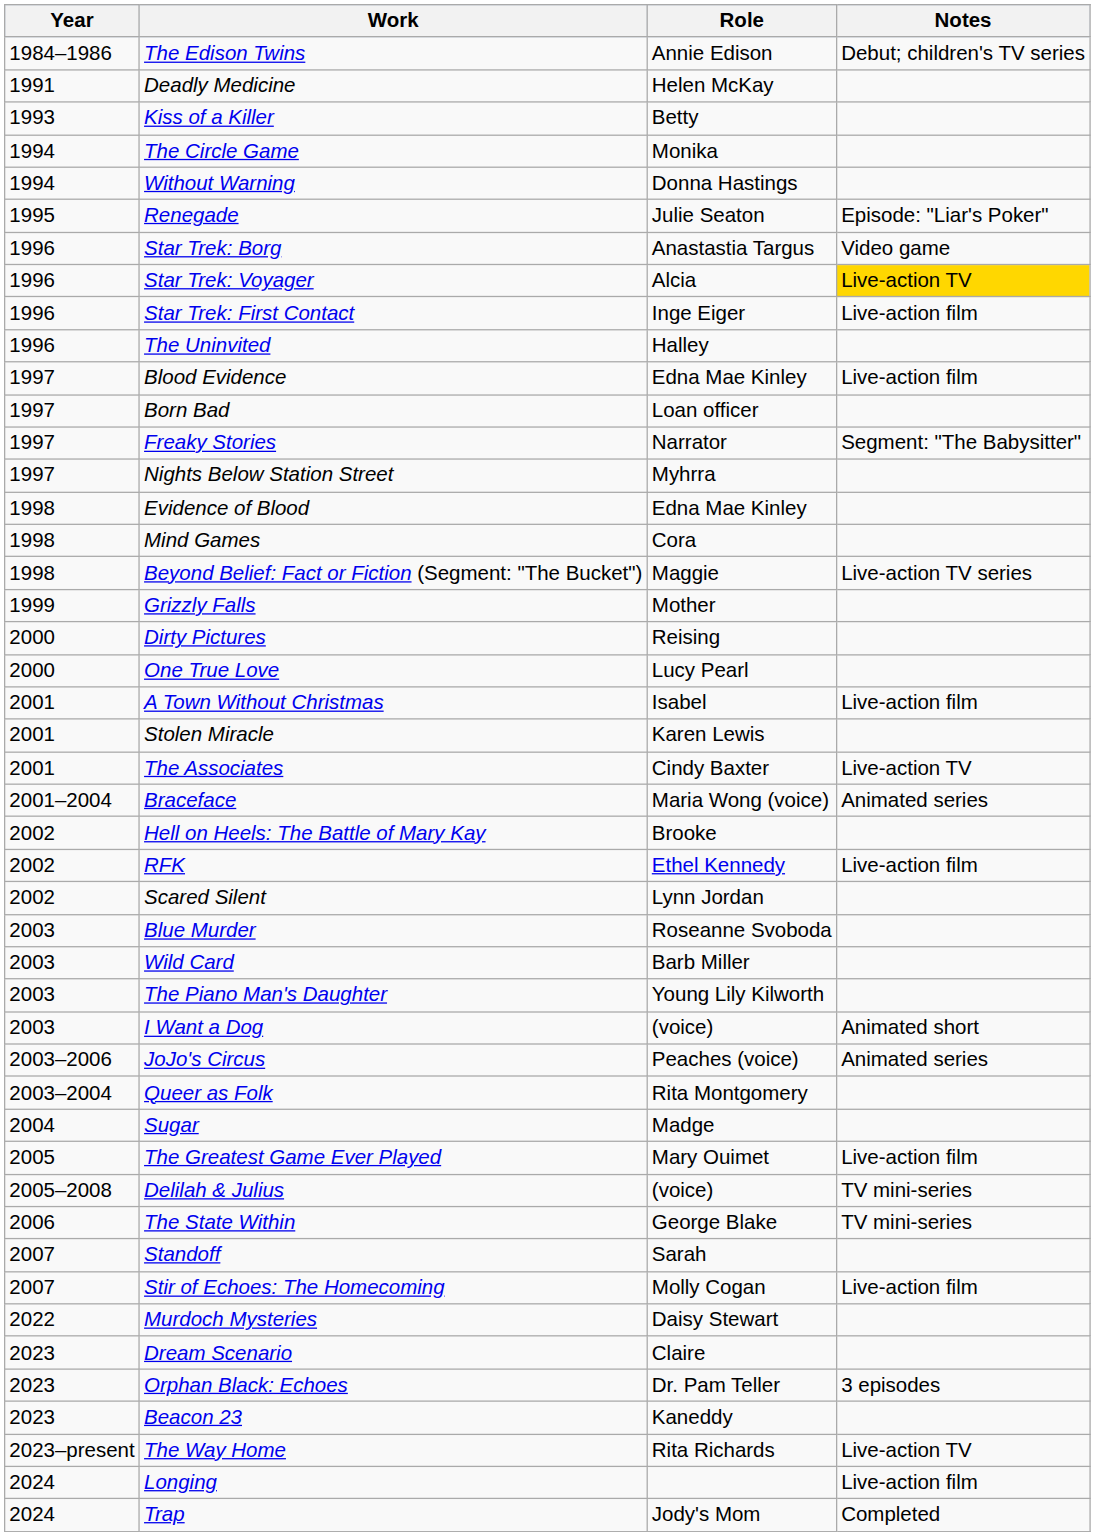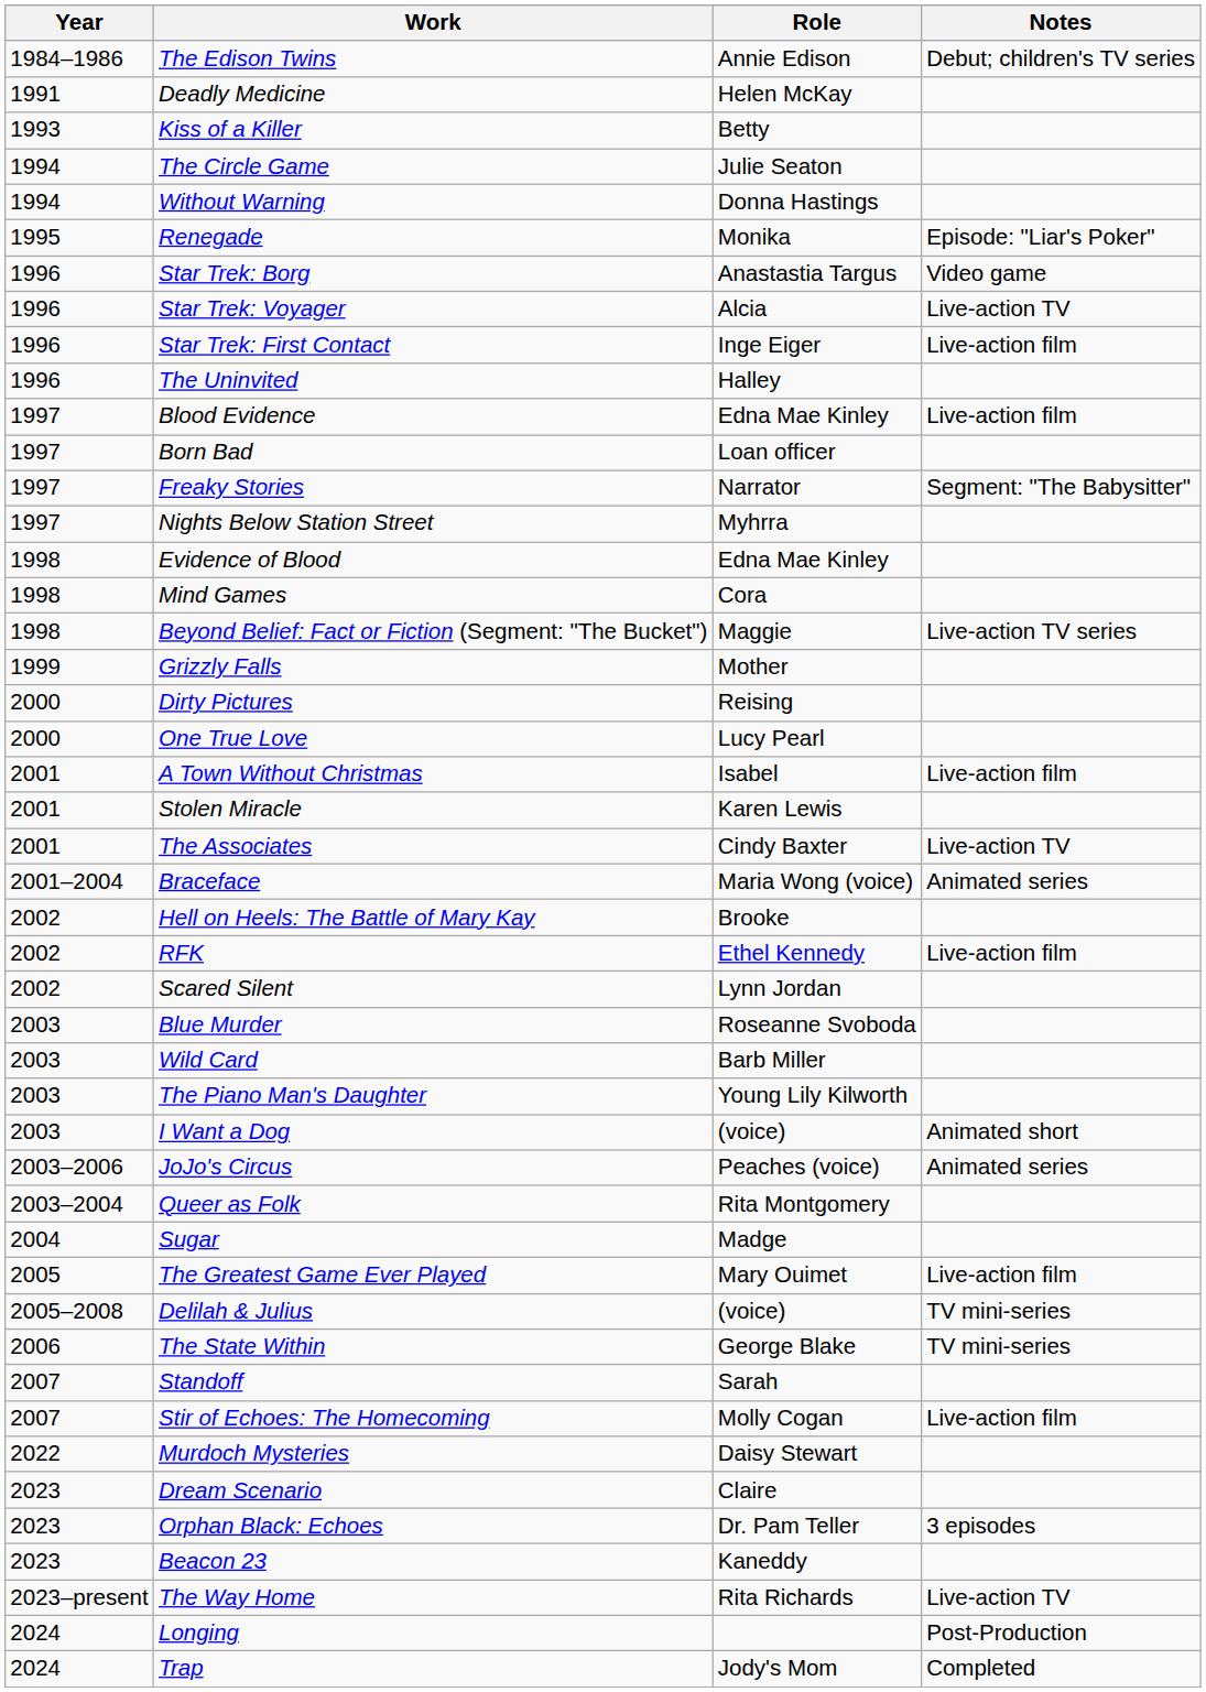 <table class="wikitable sortable" style="margin:1em 0;">
 <tr style="background:#b0c4de;">
 <th>Year</th>
 <th>Work</th>
 <th>Role</th>
 <th class="unsortable">Notes</th>
 </tr>
 <tr>
 <td>1984–1986</td>
 <td data-sort-value="Edison Twins, The"><em><a href='#'>The Edison Twins</a></em></td>
 <td>Annie Edison</td>
 <td>Debut; children's TV series</td>
 </tr>
 <tr>
 <td>1991</td>
 <td><em>Deadly Medicine</em></td>
 <td>Helen McKay</td>
 <td></td>
 </tr>
 <tr>
 <td>1993</td>
 <td><em><a href='#'>Kiss of a Killer</a></em></td>
 <td>Betty</td>
 <td></td>
 </tr>
 <tr>
 <td>1994</td>
 <td data-sort-value="Circle Game, The"><em><a href='#'>The Circle Game</a></em></td>
-<td>Monika</td>
+<td>Julie Seaton</td>
 <td></td>
 </tr>
 <tr>
 <td>1994</td>
 <td><em><a href='#'>Without Warning</a></em></td>
 <td>Donna Hastings</td>
 <td></td>
 </tr>
 <tr>
 <td>1995</td>
 <td><em><a href='#'>Renegade</a></em></td>
-<td>Julie Seaton</td>
+<td>Monika</td>
 <td>Episode: "Liar's Poker"</td>
 </tr>
 <tr>
 <td>1996</td>
 <td><em><a href='#'>Star Trek: Borg</a></em></td>
 <td>Anastastia Targus</td>
 <td>Video game</td>
 </tr>
 <tr>
 <td>1996</td>
 <td><em><a href='#'>Star Trek: Voyager</a></em></td>
 <td>Alcia</td>
-<td style="background: gold;">Live-action TV</td>
+<td>Live-action TV</td>
 </tr>
 <tr>
 <td>1996</td>
 <td><em><a href='#'>Star Trek: First Contact</a></em></td>
 <td>Inge Eiger</td>
 <td>Live-action film</td>
 </tr>
 <tr>
 <td>1996</td>
 <td data-sort-value="Uninvited, The"><em><a href='#'>The Uninvited</a></em></td>
 <td>Halley</td>
 <td></td>
 </tr>
 <tr>
 <td>1997</td>
 <td><em>Blood Evidence</em></td>
 <td>Edna Mae Kinley</td>
 <td>Live-action film</td>
 </tr>
 <tr>
 <td>1997</td>
 <td><em>Born Bad</em></td>
 <td>Loan officer</td>
 <td></td>
 </tr>
 <tr>
 <td>1997</td>
 <td><em><a href='#'>Freaky Stories</a></em></td>
 <td>Narrator</td>
 <td>Segment: "The Babysitter"</td>
 </tr>
 <tr>
 <td>1997</td>
 <td><em>Nights Below Station Street</em></td>
 <td>Myhrra</td>
 <td></td>
 </tr>
 <tr>
 <td>1998</td>
 <td><em>Evidence of Blood</em></td>
 <td>Edna Mae Kinley</td>
 <td></td>
 </tr>
 <tr>
 <td>1998</td>
 <td><em>Mind Games</em></td>
 <td>Cora</td>
 <td></td>
 </tr>
 <tr>
 <td>1998</td>
 <td><em><a href='#'>Beyond Belief: Fact or Fiction</a></em> (Segment: "The Bucket")</td>
 <td>Maggie</td>
 <td>Live-action TV series</td>
 </tr>
 <tr>
 <td>1999</td>
 <td><em><a href='#'>Grizzly Falls</a></em></td>
 <td>Mother</td>
 <td></td>
 </tr>
 <tr>
 <td>2000</td>
 <td><em><a href='#'>Dirty Pictures</a></em></td>
 <td>Reising</td>
 <td></td>
 </tr>
 <tr>
 <td>2000</td>
 <td><em><a href='#'>One True Love</a></em></td>
 <td>Lucy Pearl</td>
 <td></td>
 </tr>
 <tr>
 <td>2001</td>
 <td data-sort-value="Town Without Christmas, A"><em><a href='#'>A Town Without Christmas</a></em></td>
 <td>Isabel</td>
 <td>Live-action film</td>
 </tr>
 <tr>
 <td>2001</td>
 <td><em>Stolen Miracle</em></td>
 <td>Karen Lewis</td>
 <td></td>
 </tr>
 <tr>
 <td>2001</td>
 <td data-sort-value="Associates, The"><em><a href='#'>The Associates</a></em></td>
 <td>Cindy Baxter</td>
 <td>Live-action TV</td>
 </tr>
 <tr>
 <td>2001–2004</td>
 <td><em><a href='#'>Braceface</a></em></td>
 <td>Maria Wong (voice)</td>
 <td>Animated series</td>
 </tr>
 <tr>
 <td>2002</td>
 <td><em><a href='#'>Hell on Heels: The Battle of Mary Kay</a></em></td>
 <td>Brooke</td>
 <td></td>
 </tr>
 <tr>
 <td>2002</td>
 <td><em><a href='#'>RFK</a></em></td>
 <td><a href='#'>Ethel Kennedy</a></td>
 <td>Live-action film</td>
 </tr>
 <tr>
 <td>2002</td>
 <td><em>Scared Silent</em></td>
 <td>Lynn Jordan</td>
 <td></td>
 </tr>
 <tr>
 <td>2003</td>
 <td><em><a href='#'>Blue Murder</a></em></td>
 <td>Roseanne Svoboda</td>
 <td></td>
 </tr>
 <tr>
 <td>2003</td>
 <td><em><a href='#'>Wild Card</a></em></td>
 <td>Barb Miller</td>
 <td></td>
 </tr>
 <tr>
 <td>2003</td>
 <td data-sort-value="Piano Man's Daughter, The"><em><a href='#'>The Piano Man's Daughter</a></em></td>
 <td>Young Lily Kilworth</td>
 <td></td>
 </tr>
 <tr>
 <td>2003</td>
 <td><em><a href='#'>I Want a Dog</a></em></td>
 <td>(voice)</td>
 <td>Animated short</td>
 </tr>
 <tr>
 <td>2003–2006</td>
 <td><em><a href='#'>JoJo's Circus</a></em></td>
 <td>Peaches (voice)</td>
 <td>Animated series</td>
 </tr>
 <tr>
 <td>2003–2004</td>
 <td><em><a href='#'>Queer as Folk</a></em></td>
 <td>Rita Montgomery</td>
 <td></td>
 </tr>
 <tr>
 <td>2004</td>
 <td><em><a href='#'>Sugar</a></em></td>
 <td>Madge</td>
 <td></td>
 </tr>
 <tr>
 <td>2005</td>
 <td data-sort-value="Greatest Game Ever Played, The"><em><a href='#'>The Greatest Game Ever Played</a></em></td>
 <td>Mary Ouimet</td>
 <td>Live-action film</td>
 </tr>
 <tr>
 <td>2005–2008</td>
 <td><em><a href='#'>Delilah & Julius</a></em></td>
 <td>(voice)</td>
 <td>TV mini-series</td>
 </tr>
 <tr>
 <td>2006</td>
 <td data-sort-value="State Within, The"><em><a href='#'>The State Within</a></em></td>
 <td>George Blake</td>
 <td>TV mini-series</td>
 </tr>
 <tr>
 <td>2007</td>
 <td><em><a href='#'>Standoff</a></em></td>
 <td>Sarah</td>
 <td></td>
 </tr>
 <tr>
 <td>2007</td>
 <td><em><a href='#'>Stir of Echoes: The Homecoming</a></em></td>
 <td>Molly Cogan</td>
 <td>Live-action film</td>
 </tr>
 <tr>
 <td>2022</td>
 <td><em><a href='#'>Murdoch Mysteries</a></em></td>
 <td>Daisy Stewart</td>
 <td></td>
 </tr>
 <tr>
 <td>2023</td>
 <td><em><a href='#'>Dream Scenario</a></em></td>
 <td>Claire</td>
 <td></td>
 </tr>
 <tr>
 <td>2023</td>
 <td><em><a href='#'>Orphan Black: Echoes</a></em></td>
 <td>Dr. Pam Teller</td>
 <td>3 episodes</td>
 </tr>
 <tr>
 <td>2023</td>
 <td><em><a href='#'>Beacon 23</a></em></td>
 <td>Kaneddy</td>
 <td></td>
 </tr>
 <tr>
 <td>2023–present</td>
 <td data-sort-value="Way Home, The"><em><a href='#'>The Way Home</a></em></td>
 <td>Rita Richards</td>
 <td>Live-action TV</td>
 </tr>
 <tr>
 <td>2024</td>
 <td><em><a href='#'>Longing</a></em></td>
 <td></td>
-<td>Live-action film</td>
+<td>Post-Production</td>
 </tr>
 <tr>
 <td>2024</td>
 <td><em><a href='#'>Trap</a></em></td>
 <td>Jody's Mom</td>
 <td>Completed</td>
 </tr>
 </table>
